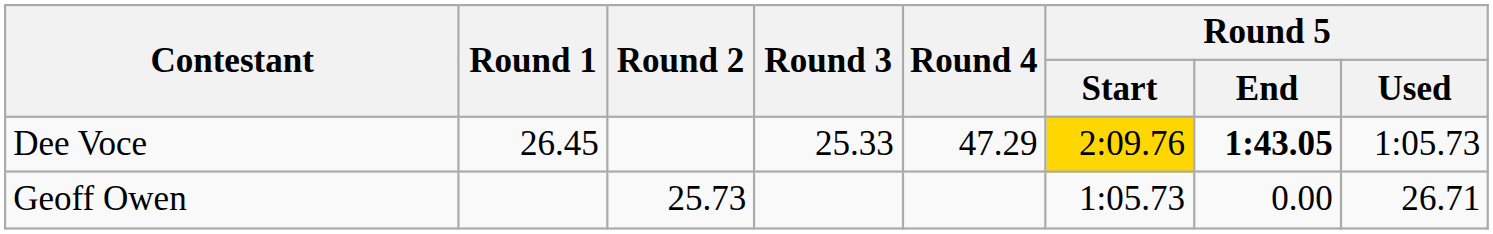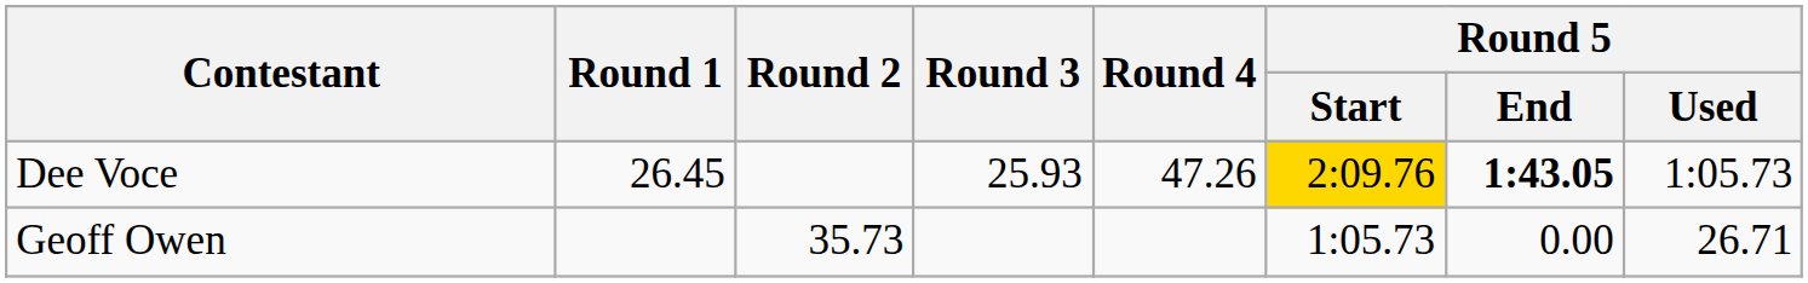 <table class="wikitable">
 <tr>
 <th rowspan="2" width="200">Contestant</th>
 <th rowspan="2" width="60">Round 1</th>
 <th rowspan="2" width="60">Round 2</th>
 <th rowspan="2" width="60">Round 3</th>
 <th rowspan="2">Round 4</th>
 <th colspan="3">Round 5</th>
 </tr>
 <tr>
 <th width="60">Start</th>
 <th width="60">End</th>
 <th width="60">Used</th>
 </tr>
 <tr>
 <td>Dee Voce</td>
 <td align="right">26.45</td>
 <td align="right"></td>
-<td align="right">25.33</td>
-<td align="right">47.29</td>
+<td align="right">25.93</td>
+<td align="right">47.26</td>
 <td align="right" style="background: gold;">2:09.76</td>
 <td align="right"><strong>1:43.05</strong></td>
 <td align="right">1:05.73</td>
 </tr>
 <tr>
 <td>Geoff Owen</td>
 <td align="right"></td>
-<td align="right">25.73</td>
+<td align="right">35.73</td>
 <td align="right"></td>
 <td></td>
 <td align="right">1:05.73</td>
 <td align="right">0.00</td>
 <td align="right">26.71</td>
 </tr>
 </table>
